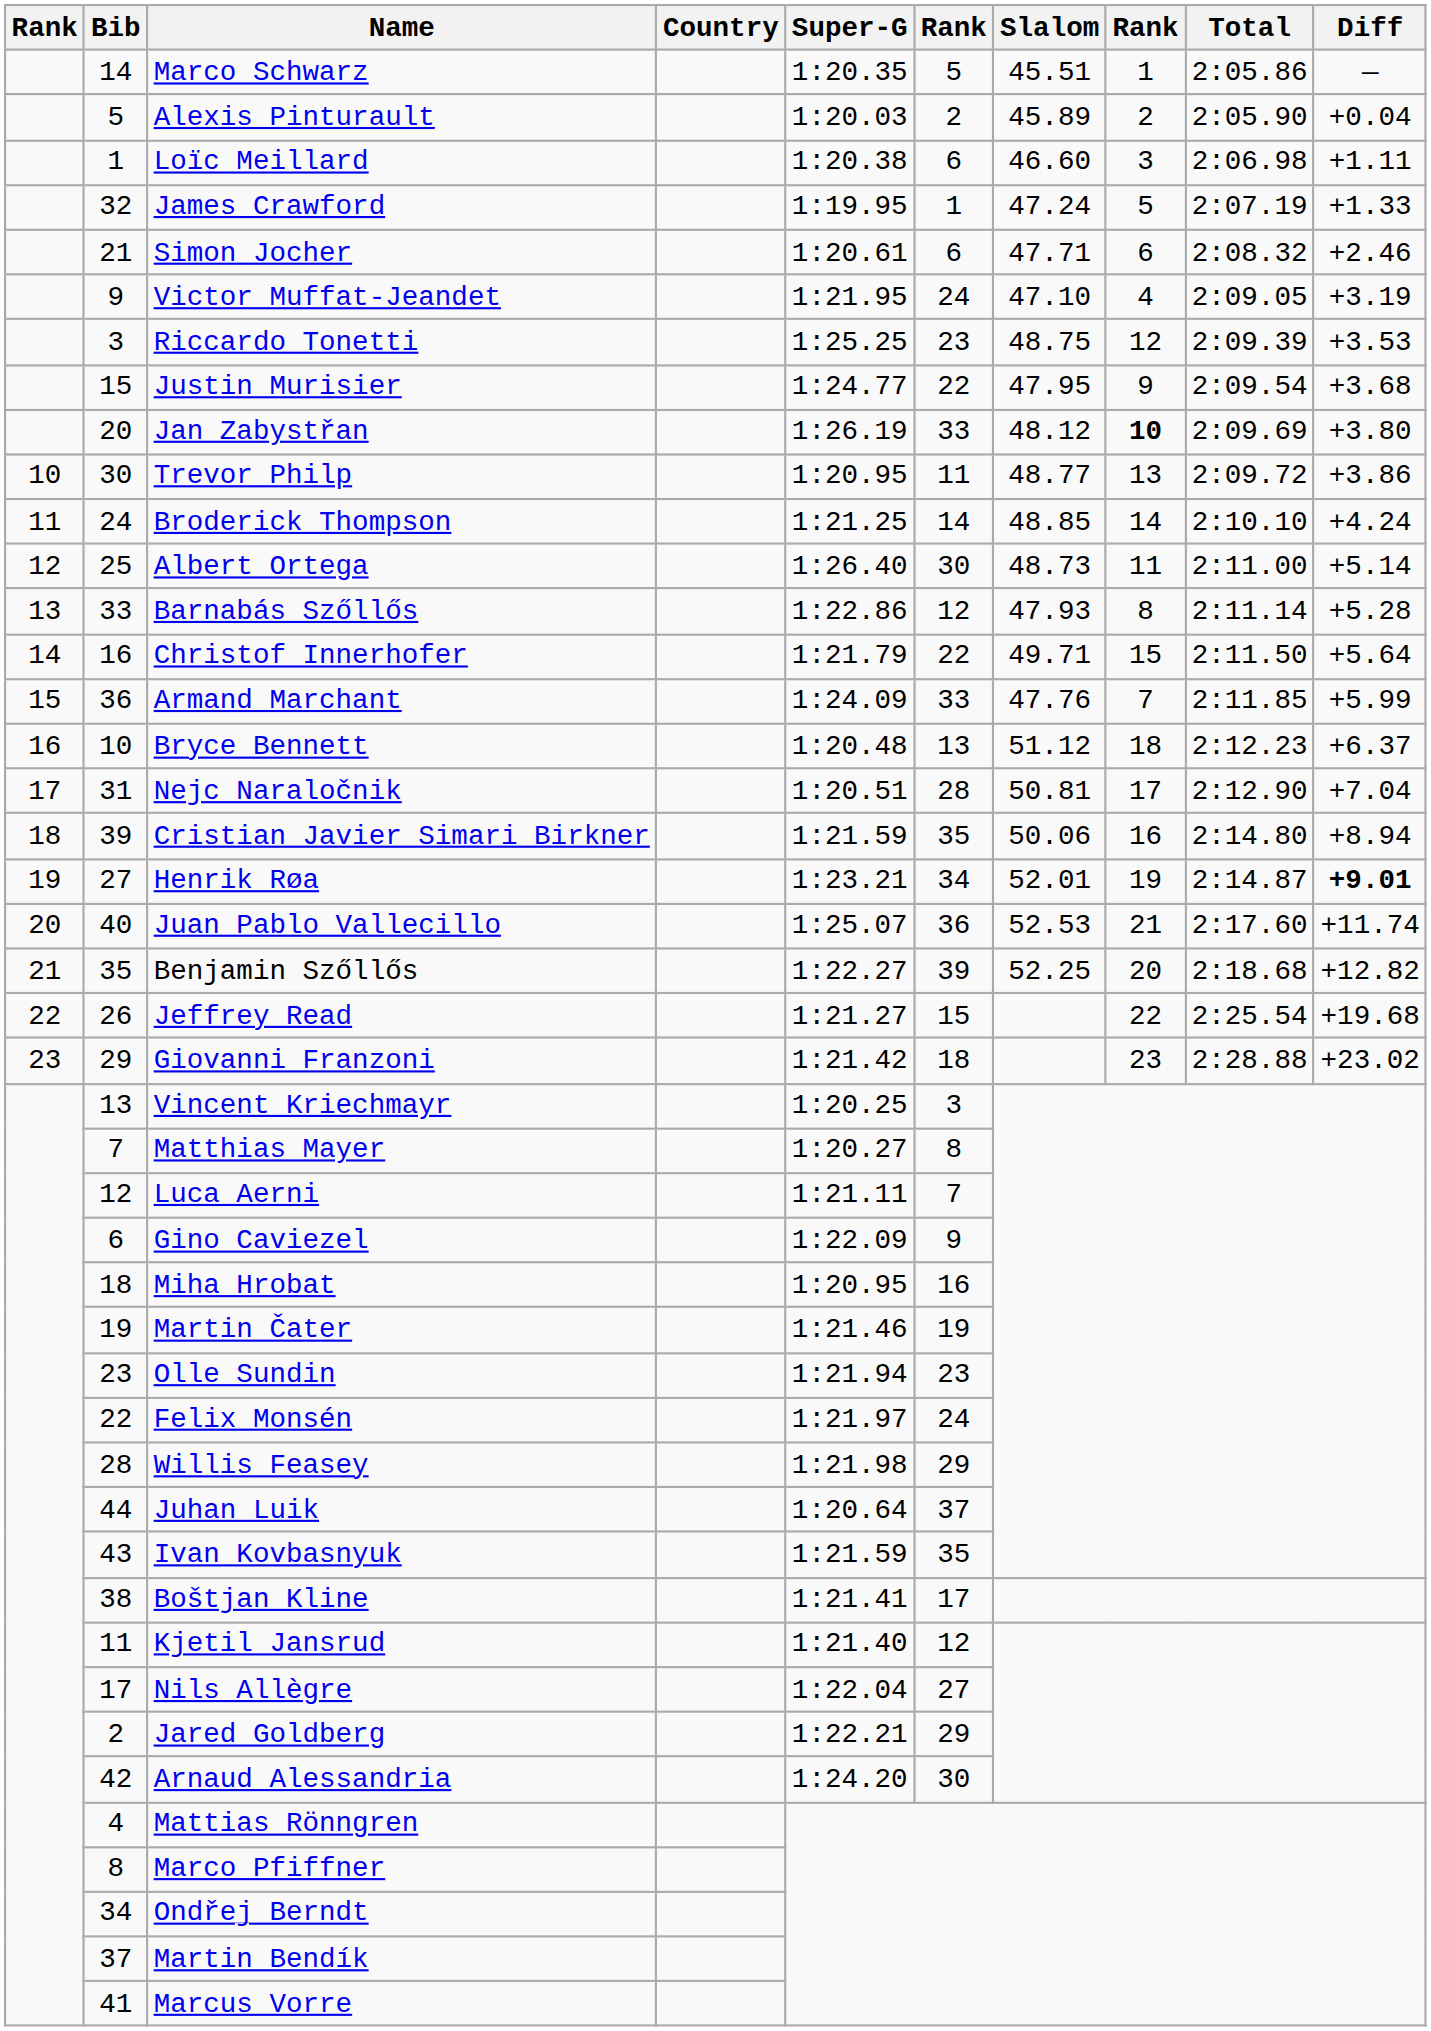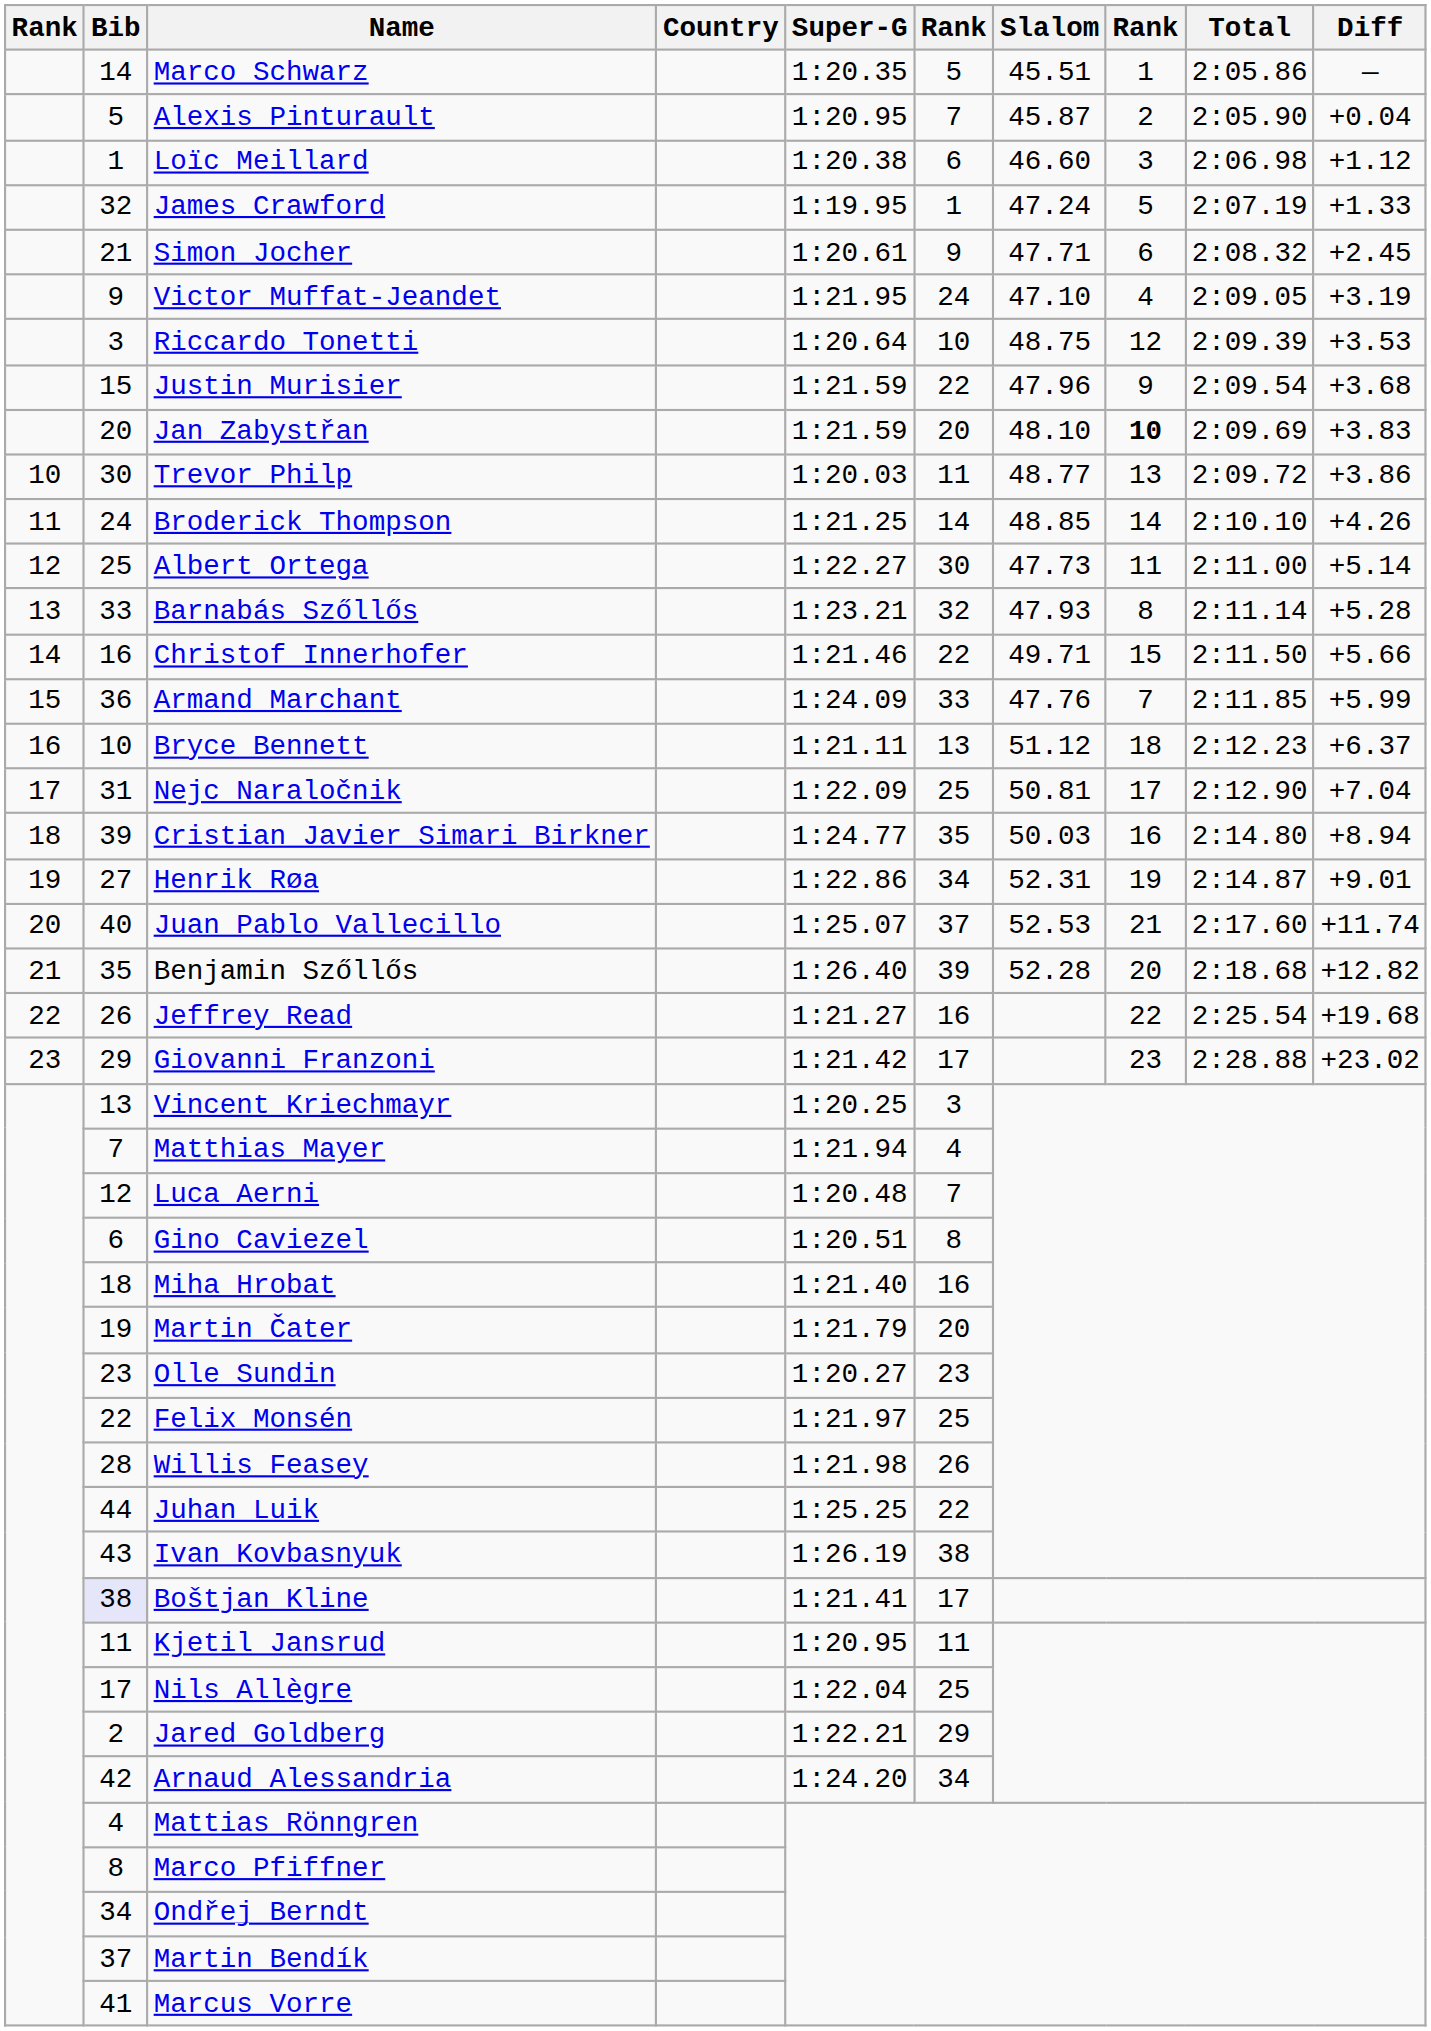 <table class="wikitable sortable" style="text-align:center">
 <tr>
 <th>Rank</th>
 <th>Bib</th>
 <th>Name</th>
 <th>Country</th>
 <th>Super-G</th>
 <th>Rank</th>
 <th>Slalom</th>
 <th>Rank</th>
 <th>Total</th>
 <th>Diff</th>
 </tr>
 <tr>
 <td></td>
 <td>14</td>
 <td align=left><a href='#'>Marco Schwarz</a></td>
 <td align=left></td>
 <td>1:20.35</td>
 <td>5</td>
 <td>45.51</td>
 <td>1</td>
 <td>2:05.86</td>
 <td>—</td>
 </tr>
 <tr>
 <td></td>
 <td>5</td>
 <td align=left><a href='#'>Alexis Pinturault</a></td>
 <td align=left></td>
-<td>1:20.03</td>
-<td>2</td>
-<td>45.89</td>
+<td>1:20.95</td>
+<td>7</td>
+<td>45.87</td>
 <td>2</td>
 <td>2:05.90</td>
 <td>+0.04</td>
 </tr>
 <tr>
 <td></td>
 <td>1</td>
 <td align=left><a href='#'>Loïc Meillard</a></td>
 <td align=left> </td>
 <td>1:20.38</td>
 <td>6</td>
 <td>46.60</td>
 <td>3</td>
 <td>2:06.98</td>
-<td>+1.11</td>
+<td>+1.12</td>
 </tr>
 <tr>
 <td></td>
 <td>32</td>
 <td align=left><a href='#'>James Crawford</a></td>
 <td align=left></td>
 <td>1:19.95</td>
 <td>1</td>
 <td>47.24</td>
 <td>5</td>
 <td>2:07.19</td>
 <td>+1.33</td>
 </tr>
 <tr>
 <td></td>
 <td>21</td>
 <td align=left><a href='#'>Simon Jocher</a></td>
 <td align=left></td>
 <td>1:20.61</td>
-<td>6</td>
+<td>9</td>
 <td>47.71</td>
 <td>6</td>
 <td>2:08.32</td>
-<td>+2.46</td>
+<td>+2.45</td>
 </tr>
 <tr>
 <td></td>
 <td>9</td>
 <td align=left><a href='#'>Victor Muffat-Jeandet</a></td>
 <td align=left></td>
 <td>1:21.95</td>
 <td>24</td>
 <td>47.10</td>
 <td>4</td>
 <td>2:09.05</td>
 <td>+3.19</td>
 </tr>
 <tr>
 <td></td>
 <td>3</td>
 <td align=left><a href='#'>Riccardo Tonetti</a></td>
 <td align=left></td>
-<td>1:25.25</td>
-<td>23</td>
+<td>1:20.64</td>
+<td>10</td>
 <td>48.75</td>
 <td>12</td>
 <td>2:09.39</td>
 <td>+3.53</td>
 </tr>
 <tr>
 <td></td>
 <td>15</td>
 <td align=left><a href='#'>Justin Murisier</a></td>
 <td align=left> </td>
-<td>1:24.77</td>
+<td>1:21.59</td>
 <td>22</td>
-<td>47.95</td>
+<td>47.96</td>
 <td>9</td>
 <td>2:09.54</td>
 <td>+3.68</td>
 </tr>
 <tr>
 <td></td>
 <td>20</td>
 <td align=left><a href='#'>Jan Zabystřan</a></td>
 <td align=left></td>
-<td>1:26.19</td>
-<td>33</td>
-<td>48.12</td>
+<td>1:21.59</td>
+<td>20</td>
+<td>48.10</td>
 <td><strong>10</strong></td>
 <td>2:09.69</td>
-<td>+3.80</td>
+<td>+3.83</td>
 </tr>
 <tr>
 <td>10</td>
 <td>30</td>
 <td align=left><a href='#'>Trevor Philp</a></td>
 <td align=left></td>
-<td>1:20.95</td>
+<td>1:20.03</td>
 <td>11</td>
 <td>48.77</td>
 <td>13</td>
 <td>2:09.72</td>
 <td>+3.86</td>
 </tr>
 <tr>
 <td>11</td>
 <td>24</td>
 <td align=left><a href='#'>Broderick Thompson</a></td>
 <td align=left></td>
 <td>1:21.25</td>
 <td>14</td>
 <td>48.85</td>
 <td>14</td>
 <td>2:10.10</td>
-<td>+4.24</td>
+<td>+4.26</td>
 </tr>
 <tr>
 <td>12</td>
 <td>25</td>
 <td align=left><a href='#'>Albert Ortega</a></td>
 <td align=left></td>
-<td>1:26.40</td>
+<td>1:22.27</td>
 <td>30</td>
-<td>48.73</td>
+<td>47.73</td>
 <td>11</td>
 <td>2:11.00</td>
 <td>+5.14</td>
 </tr>
 <tr>
 <td>13</td>
 <td>33</td>
 <td align=left><a href='#'>Barnabás Szőllős</a></td>
 <td align=left></td>
-<td>1:22.86</td>
-<td>12</td>
+<td>1:23.21</td>
+<td>32</td>
 <td>47.93</td>
 <td>8</td>
 <td>2:11.14</td>
 <td>+5.28</td>
 </tr>
 <tr>
 <td>14</td>
 <td>16</td>
 <td align=left><a href='#'>Christof Innerhofer</a></td>
 <td align=left></td>
-<td>1:21.79</td>
+<td>1:21.46</td>
 <td>22</td>
 <td>49.71</td>
 <td>15</td>
 <td>2:11.50</td>
-<td>+5.64</td>
+<td>+5.66</td>
 </tr>
 <tr>
 <td>15</td>
 <td>36</td>
 <td align=left><a href='#'>Armand Marchant</a></td>
 <td align=left></td>
 <td>1:24.09</td>
 <td>33</td>
 <td>47.76</td>
 <td>7</td>
 <td>2:11.85</td>
 <td>+5.99</td>
 </tr>
 <tr>
 <td>16</td>
 <td>10</td>
 <td align=left><a href='#'>Bryce Bennett</a></td>
 <td align=left></td>
-<td>1:20.48</td>
+<td>1:21.11</td>
 <td>13</td>
 <td>51.12</td>
 <td>18</td>
 <td>2:12.23</td>
 <td>+6.37</td>
 </tr>
 <tr>
 <td>17</td>
 <td>31</td>
 <td align=left><a href='#'>Nejc Naraločnik</a></td>
 <td align=left></td>
-<td>1:20.51</td>
-<td>28</td>
+<td>1:22.09</td>
+<td>25</td>
 <td>50.81</td>
 <td>17</td>
 <td>2:12.90</td>
 <td>+7.04</td>
 </tr>
 <tr>
 <td>18</td>
 <td>39</td>
 <td align=left><a href='#'>Cristian Javier Simari Birkner</a></td>
 <td align=left></td>
-<td>1:21.59</td>
+<td>1:24.77</td>
 <td>35</td>
-<td>50.06</td>
+<td>50.03</td>
 <td>16</td>
 <td>2:14.80</td>
 <td>+8.94</td>
 </tr>
 <tr>
 <td>19</td>
 <td>27</td>
 <td align=left><a href='#'>Henrik Røa</a></td>
 <td align=left></td>
-<td>1:23.21</td>
+<td>1:22.86</td>
 <td>34</td>
-<td>52.01</td>
+<td>52.31</td>
 <td>19</td>
 <td>2:14.87</td>
-<td><strong>+9.01</strong></td>
+<td>+9.01</td>
 </tr>
 <tr>
 <td>20</td>
 <td>40</td>
 <td align=left><a href='#'>Juan Pablo Vallecillo</a></td>
 <td align=left></td>
 <td>1:25.07</td>
-<td>36</td>
+<td>37</td>
 <td>52.53</td>
 <td>21</td>
 <td>2:17.60</td>
 <td>+11.74</td>
 </tr>
 <tr>
 <td>21</td>
 <td>35</td>
 <td align=left>Benjamin Szőllős</td>
 <td align=left></td>
-<td>1:22.27</td>
+<td>1:26.40</td>
 <td>39</td>
-<td>52.25</td>
+<td>52.28</td>
 <td>20</td>
 <td>2:18.68</td>
 <td>+12.82</td>
 </tr>
 <tr>
 <td>22</td>
 <td>26</td>
 <td align=left><a href='#'>Jeffrey Read</a></td>
 <td align=left></td>
 <td>1:21.27</td>
-<td>15</td>
+<td>16</td>
 <td></td>
 <td>22</td>
 <td>2:25.54</td>
 <td>+19.68</td>
 </tr>
 <tr>
 <td>23</td>
 <td>29</td>
 <td align=left><a href='#'>Giovanni Franzoni</a></td>
 <td align=left></td>
 <td>1:21.42</td>
-<td>18</td>
+<td>17</td>
 <td></td>
 <td>23</td>
 <td>2:28.88</td>
 <td>+23.02</td>
 </tr>
 <tr>
 <td rowspan=21></td>
 <td>13</td>
 <td align=left><a href='#'>Vincent Kriechmayr</a></td>
 <td align=left></td>
 <td>1:20.25</td>
 <td>3</td>
 <td colspan=4 rowspan=11></td>
 </tr>
 <tr>
 <td>7</td>
 <td align=left><a href='#'>Matthias Mayer</a></td>
 <td align=left></td>
-<td>1:20.27</td>
-<td>8</td>
+<td>1:21.94</td>
+<td>4</td>
 </tr>
 <tr>
 <td>12</td>
 <td align=left><a href='#'>Luca Aerni</a></td>
 <td align=left> </td>
-<td>1:21.11</td>
+<td>1:20.48</td>
 <td>7</td>
 </tr>
 <tr>
 <td>6</td>
 <td align=left><a href='#'>Gino Caviezel</a></td>
 <td align=left> </td>
-<td>1:22.09</td>
-<td>9</td>
+<td>1:20.51</td>
+<td>8</td>
 </tr>
 <tr>
 <td>18</td>
 <td align=left><a href='#'>Miha Hrobat</a></td>
 <td align=left></td>
-<td>1:20.95</td>
+<td>1:21.40</td>
 <td>16</td>
 </tr>
 <tr>
 <td>19</td>
 <td align=left><a href='#'>Martin Čater</a></td>
 <td align=left></td>
-<td>1:21.46</td>
-<td>19</td>
+<td>1:21.79</td>
+<td>20</td>
 </tr>
 <tr>
 <td>23</td>
 <td align=left><a href='#'>Olle Sundin</a></td>
 <td align=left></td>
-<td>1:21.94</td>
+<td>1:20.27</td>
 <td>23</td>
 </tr>
 <tr>
 <td>22</td>
 <td align=left><a href='#'>Felix Monsén</a></td>
 <td align=left></td>
 <td>1:21.97</td>
-<td>24</td>
+<td>25</td>
 </tr>
 <tr>
 <td>28</td>
 <td align=left><a href='#'>Willis Feasey</a></td>
 <td align=left></td>
 <td>1:21.98</td>
-<td>29</td>
+<td>26</td>
 </tr>
 <tr>
 <td>44</td>
 <td align=left><a href='#'>Juhan Luik</a></td>
 <td align=left></td>
-<td>1:20.64</td>
-<td>37</td>
+<td>1:25.25</td>
+<td>22</td>
 </tr>
 <tr>
 <td>43</td>
 <td align=left><a href='#'>Ivan Kovbasnyuk</a></td>
 <td align=left></td>
-<td>1:21.59</td>
-<td>35</td>
+<td>1:26.19</td>
+<td>38</td>
 </tr>
 <tr>
-<td>38</td>
+<td style="background: lavender;">38</td>
 <td align=left><a href='#'>Boštjan Kline</a></td>
 <td align=left></td>
 <td>1:21.41</td>
 <td>17</td>
 <td colspan=4></td>
 </tr>
 <tr>
 <td>11</td>
 <td align=left><a href='#'>Kjetil Jansrud</a></td>
 <td align=left></td>
-<td>1:21.40</td>
-<td>12</td>
+<td>1:20.95</td>
+<td>11</td>
 <td colspan=4 rowspan=4></td>
 </tr>
 <tr>
 <td>17</td>
 <td align=left><a href='#'>Nils Allègre</a></td>
 <td align=left></td>
 <td>1:22.04</td>
-<td>27</td>
+<td>25</td>
 </tr>
 <tr>
 <td>2</td>
 <td align=left><a href='#'>Jared Goldberg</a></td>
 <td align=left></td>
 <td>1:22.21</td>
 <td>29</td>
 </tr>
 <tr>
 <td>42</td>
 <td align=left><a href='#'>Arnaud Alessandria</a></td>
 <td align=left></td>
 <td>1:24.20</td>
-<td>30</td>
+<td>34</td>
 </tr>
 <tr>
 <td>4</td>
 <td align=left><a href='#'>Mattias Rönngren</a></td>
 <td align=left></td>
 <td colspan=6 rowspan=5></td>
 </tr>
 <tr>
 <td>8</td>
 <td align=left><a href='#'>Marco Pfiffner</a></td>
 <td align=left></td>
 </tr>
 <tr>
 <td>34</td>
 <td align=left><a href='#'>Ondřej Berndt</a></td>
 <td align=left></td>
 </tr>
 <tr>
 <td>37</td>
 <td align=left><a href='#'>Martin Bendík</a></td>
 <td align=left></td>
 </tr>
 <tr>
 <td>41</td>
 <td align=left><a href='#'>Marcus Vorre</a></td>
 <td align=left></td>
 </tr>
 </table>
